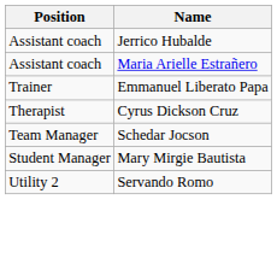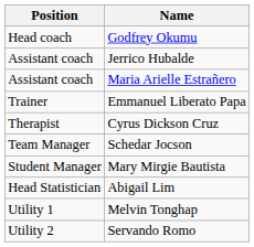 <table class="wikitable">
 <tr>
 <th>Position</th>
 <th>Name</th>
+</tr>
+<tr>
+<td>Head coach</td>
+<td> <a href='#'>Godfrey Okumu</a></td>
 </tr>
 <tr>
 <td>Assistant coach</td>
 <td> Jerrico Hubalde</td>
 </tr>
 <tr>
 <td>Assistant coach</td>
 <td> <a href='#'>Maria Arielle Estrañero</a></td>
 </tr>
 <tr>
 <td>Trainer</td>
 <td> Emmanuel Liberato Papa</td>
 </tr>
 <tr>
 <td>Therapist</td>
 <td> Cyrus Dickson Cruz</td>
 </tr>
 <tr>
 <td>Team Manager</td>
 <td> Schedar Jocson</td>
 </tr>
 <tr>
 <td>Student Manager</td>
 <td> Mary Mirgie Bautista</td>
 </tr>
 <tr>
+<td>Head Statistician</td>
+<td> Abigail Lim</td>
+</tr>
+<tr>
+<td>Utility 1</td>
+<td> Melvin Tonghap</td>
+</tr>
+<tr>
 <td>Utility 2</td>
 <td> Servando Romo</td>
 </tr>
 </table>
